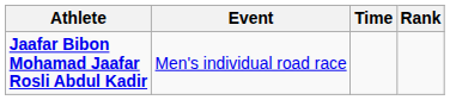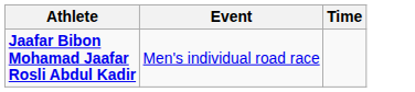 <table class=wikitable style="font-size:90%;">
 <tr>
 <th>Athlete</th>
 <th>Event</th>
 <th>Time</th>
-<th>Rank</th>
 </tr>
 <tr align=center>
 <td align=left><strong><a href='#'>Jaafar Bibon</a><br><a href='#'>Mohamad Jaafar</a><br><a href='#'>Rosli Abdul Kadir</a></strong></td>
 <td align=left><a href='#'>Men's individual road race</a></td>
 <td></td>
-<td></td>
 </tr>
 </table>
